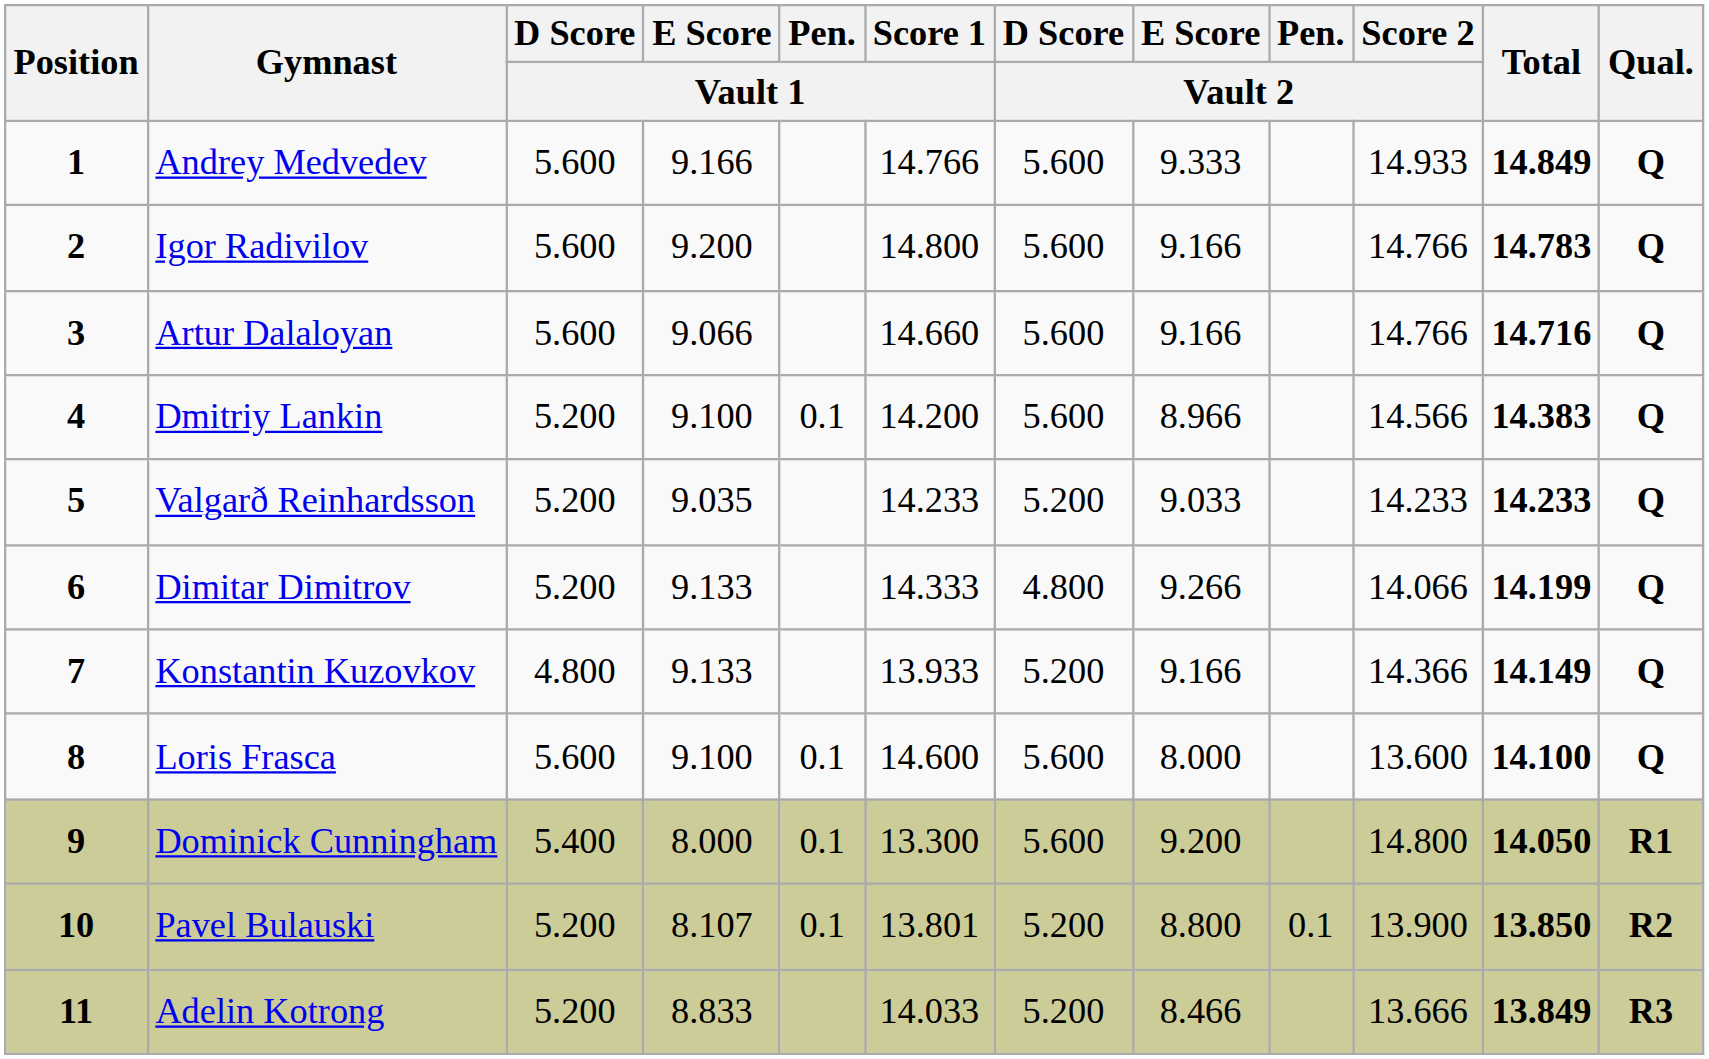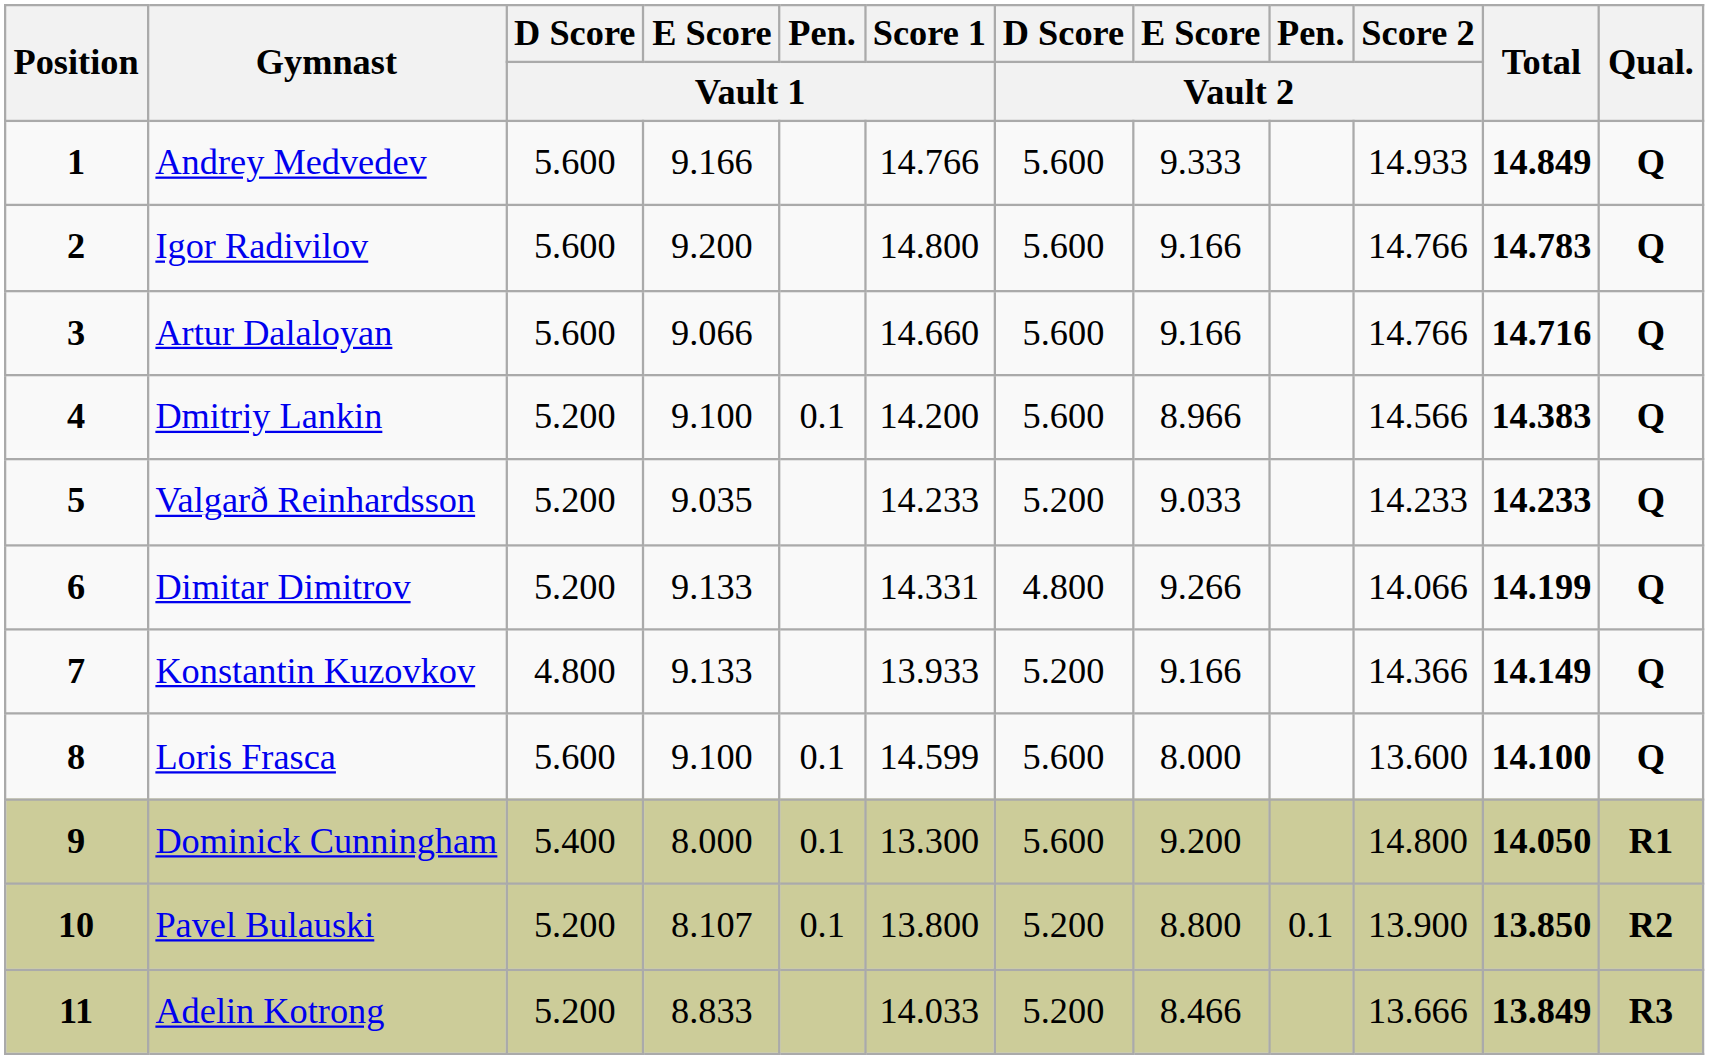 <table style="text-align:center;" class="wikitable sortable">
 <tr>
 <th rowspan="2">Position</th>
 <th rowspan="2">Gymnast</th>
 <th>D Score</th>
 <th>E Score</th>
 <th>Pen.</th>
 <th>Score 1</th>
 <th>D Score</th>
 <th>E Score</th>
 <th>Pen.</th>
 <th>Score 2</th>
 <th rowspan="2">Total</th>
 <th rowspan="2">Qual.</th>
 </tr>
 <tr>
 <th colspan="4">Vault 1</th>
 <th colspan="4">Vault 2</th>
 </tr>
 <tr>
 <td scope="row" style="text-align:center"><strong>1</strong></td>
 <td style="height:30px; text-align:left;"> <a href='#'>Andrey Medvedev</a></td>
 <td>5.600</td>
 <td>9.166</td>
 <td></td>
 <td>14.766</td>
 <td>5.600</td>
 <td>9.333</td>
 <td></td>
 <td>14.933</td>
 <td><strong>14.849</strong></td>
 <td><strong>Q</strong></td>
 </tr>
 <tr>
 <td scope="row" style="text-align:center"><strong>2</strong></td>
 <td style="height:30px; text-align:left;"> <a href='#'>Igor Radivilov</a></td>
 <td>5.600</td>
 <td>9.200</td>
 <td></td>
 <td>14.800</td>
 <td>5.600</td>
 <td>9.166</td>
 <td></td>
 <td>14.766</td>
 <td><strong>14.783</strong></td>
 <td><strong>Q</strong></td>
 </tr>
 <tr>
 <td scope="row" style="text-align:center"><strong>3</strong></td>
 <td style="height:30px; text-align:left;"> <a href='#'>Artur Dalaloyan</a></td>
 <td>5.600</td>
 <td>9.066</td>
 <td></td>
 <td>14.660</td>
 <td>5.600</td>
 <td>9.166</td>
 <td></td>
 <td>14.766</td>
 <td><strong>14.716</strong></td>
 <td><strong>Q</strong></td>
 </tr>
 <tr>
 <td scope="row" style="text-align:center"><strong>4</strong></td>
 <td style="height:30px; text-align:left;"> <a href='#'>Dmitriy Lankin</a></td>
 <td>5.200</td>
 <td>9.100</td>
 <td>0.1</td>
 <td>14.200</td>
 <td>5.600</td>
 <td>8.966</td>
 <td></td>
 <td>14.566</td>
 <td><strong>14.383</strong></td>
 <td><strong>Q</strong></td>
 </tr>
 <tr>
 <td scope="row" style="text-align:center"><strong>5</strong></td>
 <td style="height:30px; text-align:left;"> <a href='#'>Valgarð Reinhardsson</a></td>
 <td>5.200</td>
 <td>9.035</td>
 <td></td>
 <td>14.233</td>
 <td>5.200</td>
 <td>9.033</td>
 <td></td>
 <td>14.233</td>
 <td><strong>14.233</strong></td>
 <td><strong>Q</strong></td>
 </tr>
 <tr>
 <td scope="row" style="text-align:center"><strong>6</strong></td>
 <td style="height:30px; text-align:left;"> <a href='#'>Dimitar Dimitrov</a></td>
 <td>5.200</td>
 <td>9.133</td>
 <td></td>
-<td>14.333</td>
+<td>14.331</td>
 <td>4.800</td>
 <td>9.266</td>
 <td></td>
 <td>14.066</td>
 <td><strong>14.199</strong></td>
 <td><strong>Q</strong></td>
 </tr>
 <tr>
 <td scope="row" style="text-align:center"><strong>7</strong></td>
 <td style="height:30px; text-align:left;"> <a href='#'>Konstantin Kuzovkov</a></td>
 <td>4.800</td>
 <td>9.133</td>
 <td></td>
 <td>13.933</td>
 <td>5.200</td>
 <td>9.166</td>
 <td></td>
 <td>14.366</td>
 <td><strong>14.149</strong></td>
 <td><strong>Q</strong></td>
 </tr>
 <tr>
 <td scope="row" style="text-align:center"><strong>8</strong></td>
 <td style="height:30px; text-align:left;"> <a href='#'>Loris Frasca</a></td>
 <td>5.600</td>
 <td>9.100</td>
 <td>0.1</td>
-<td>14.600</td>
+<td>14.599</td>
 <td>5.600</td>
 <td>8.000</td>
 <td></td>
 <td>13.600</td>
 <td><strong>14.100</strong></td>
 <td><strong>Q</strong></td>
 </tr>
 <tr style="background:#cccc99;">
 <td scope="row" style="text-align:center"><strong>9</strong></td>
 <td style="height:30px; text-align:left;"> <a href='#'>Dominick Cunningham</a></td>
 <td>5.400</td>
 <td>8.000</td>
 <td>0.1</td>
 <td>13.300</td>
 <td>5.600</td>
 <td>9.200</td>
 <td></td>
 <td>14.800</td>
 <td><strong>14.050</strong></td>
 <td><strong>R1</strong></td>
 </tr>
 <tr style="background:#cccc99;">
 <td scope="row" style="text-align:center"><strong>10</strong></td>
 <td style="height:30px; text-align:left;"> <a href='#'>Pavel Bulauski</a></td>
 <td>5.200</td>
 <td>8.107</td>
 <td>0.1</td>
-<td>13.801</td>
+<td>13.800</td>
 <td>5.200</td>
 <td>8.800</td>
 <td>0.1</td>
 <td>13.900</td>
 <td><strong>13.850</strong></td>
 <td><strong>R2</strong></td>
 </tr>
 <tr style="background:#cccc99;">
 <td scope="row" style="text-align:center"><strong>11</strong></td>
 <td style="height:30px; text-align:left;"> <a href='#'>Adelin Kotrong</a></td>
 <td>5.200</td>
 <td>8.833</td>
 <td></td>
 <td>14.033</td>
 <td>5.200</td>
 <td>8.466</td>
 <td></td>
 <td>13.666</td>
 <td><strong>13.849</strong></td>
 <td><strong>R3</strong></td>
 </tr>
 </table>
